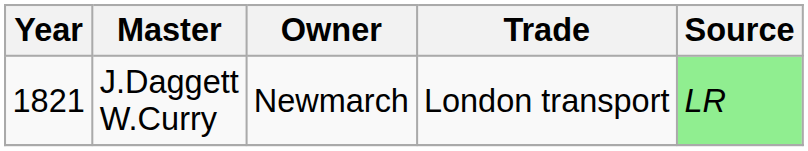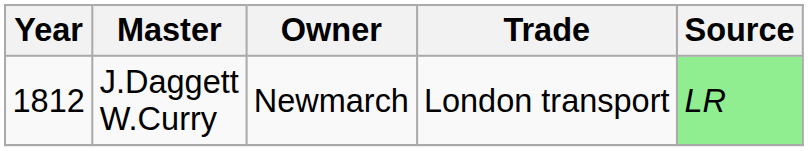 <table class=" wikitable">
 <tr>
 <th>Year</th>
 <th>Master</th>
 <th>Owner</th>
 <th>Trade</th>
 <th>Source</th>
 </tr>
 <tr>
-<td>1821</td>
+<td>1812</td>
 <td>J.Daggett<br>W.Curry</td>
 <td>Newmarch</td>
 <td>London transport</td>
 <td style="background: lightgreen;"><em>LR</em></td>
 </tr>
 <tr>
 </tr>
 </table>
